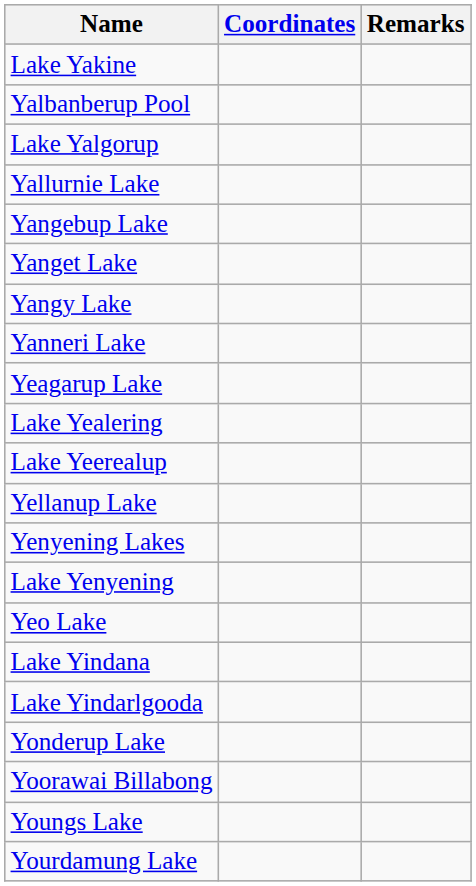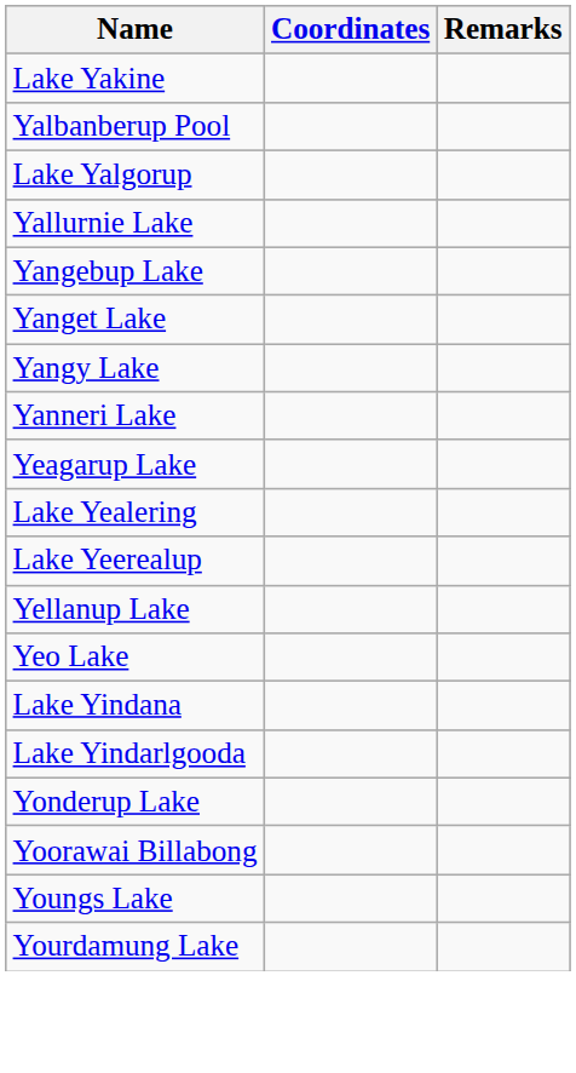 <table class="wikitable">
 <tr>
 <th>Name</th>
 <th><a href='#'>Coordinates</a></th>
 <th>Remarks</th>
 </tr>
 <tr>
 <td><a href='#'>Lake Yakine</a></td>
 <td></td>
 <td></td>
 </tr>
 <tr>
 <td><a href='#'>Yalbanberup Pool</a></td>
 <td></td>
 <td></td>
 </tr>
 <tr>
 <td><a href='#'>Lake Yalgorup</a></td>
 <td></td>
 <td></td>
 </tr>
 <tr>
 <td><a href='#'>Yallurnie Lake</a></td>
 <td></td>
 <td></td>
 </tr>
 <tr>
 <td><a href='#'>Yangebup Lake</a></td>
 <td></td>
 <td></td>
 </tr>
 <tr>
 <td><a href='#'>Yanget Lake</a></td>
 <td></td>
 <td></td>
 </tr>
 <tr>
 <td><a href='#'>Yangy Lake</a></td>
 <td></td>
 <td></td>
 </tr>
 <tr>
 <td><a href='#'>Yanneri Lake</a></td>
 <td></td>
 <td></td>
 </tr>
 <tr>
 <td><a href='#'>Yeagarup Lake</a></td>
 <td></td>
 <td></td>
 </tr>
 <tr>
 <td><a href='#'>Lake Yealering</a></td>
 <td></td>
 <td></td>
 </tr>
 <tr>
 <td><a href='#'>Lake Yeerealup</a></td>
 <td></td>
 <td></td>
 </tr>
 <tr>
 <td><a href='#'>Yellanup Lake</a></td>
 <td></td>
 <td></td>
 </tr>
 <tr>
-<td><a href='#'>Yenyening Lakes</a></td>
-<td></td>
-<td></td>
-</tr>
-<tr>
-<td><a href='#'>Lake Yenyening</a></td>
-<td></td>
-<td></td>
-</tr>
-<tr>
 <td><a href='#'>Yeo Lake</a></td>
 <td></td>
 <td></td>
 </tr>
 <tr>
 <td><a href='#'>Lake Yindana</a></td>
 <td></td>
 <td></td>
 </tr>
 <tr>
 <td><a href='#'>Lake Yindarlgooda</a></td>
 <td></td>
 <td></td>
 </tr>
 <tr>
 <td><a href='#'>Yonderup Lake</a></td>
 <td></td>
 <td></td>
 </tr>
 <tr>
 <td><a href='#'>Yoorawai Billabong</a></td>
 <td></td>
 <td></td>
 </tr>
 <tr>
 <td><a href='#'>Youngs Lake</a></td>
 <td></td>
 <td></td>
 </tr>
 <tr>
 <td><a href='#'>Yourdamung Lake</a></td>
 <td></td>
 <td></td>
 </tr>
 </table>
